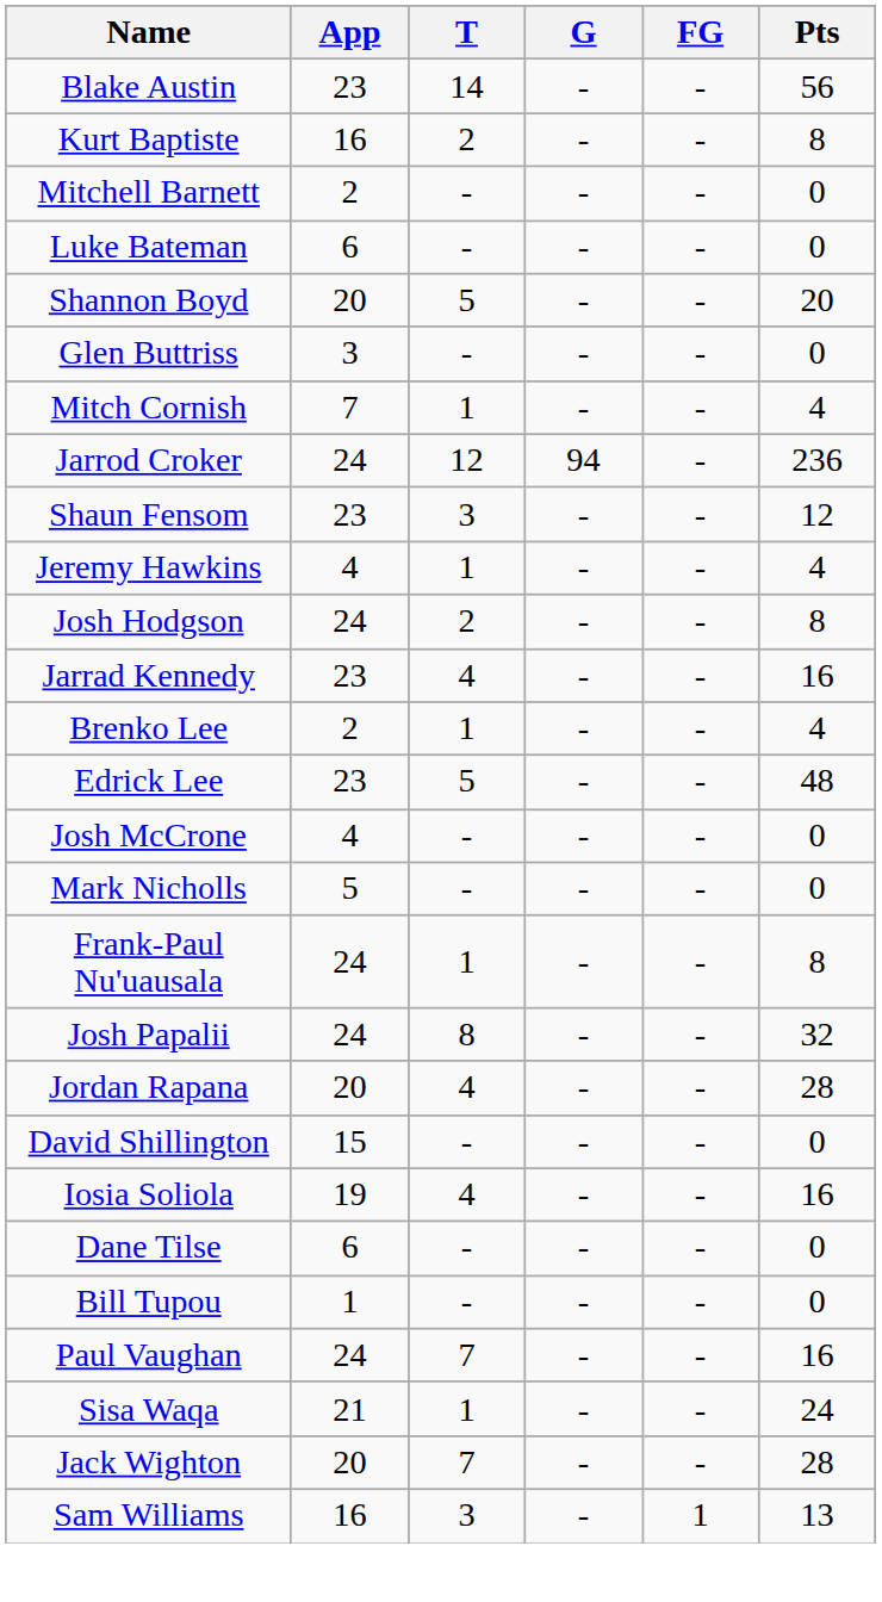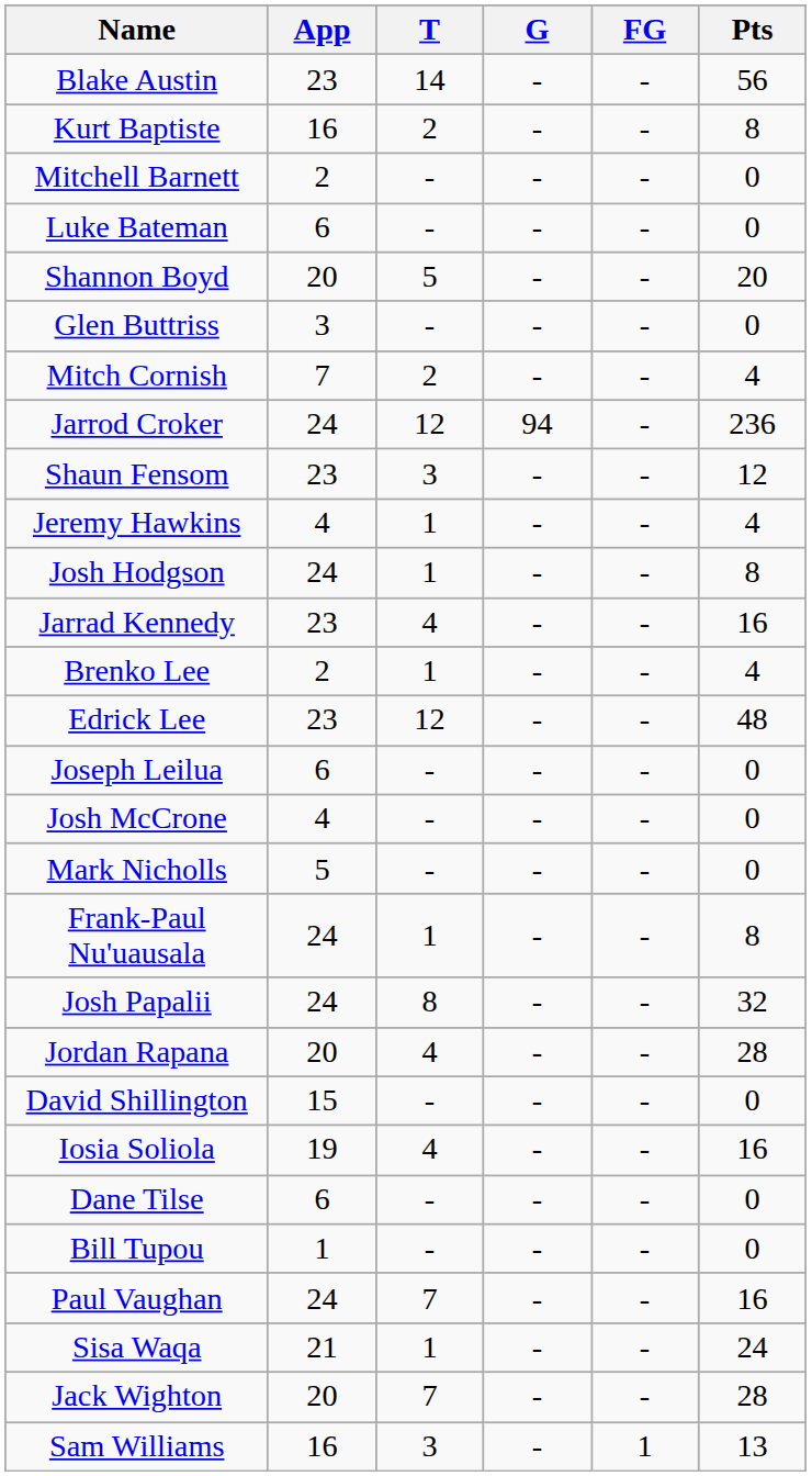 <table class="wikitable sortable" style="text-align: center;">
 <tr>
 <th style="width:8em">Name</th>
 <th style="width:3em"><a href='#'>App</a></th>
 <th style="width:3em"><a href='#'>T</a></th>
 <th style="width:3em"><a href='#'>G</a></th>
 <th style="width:3em"><a href='#'>FG</a></th>
 <th style="width:3em">Pts</th>
 </tr>
 <tr>
 <td><a href='#'>Blake Austin</a></td>
 <td>23</td>
 <td>14</td>
 <td>-</td>
 <td>-</td>
 <td>56</td>
 </tr>
 <tr>
 <td><a href='#'>Kurt Baptiste</a></td>
 <td>16</td>
 <td>2</td>
 <td>-</td>
 <td>-</td>
 <td>8</td>
 </tr>
 <tr>
 <td><a href='#'>Mitchell Barnett</a></td>
 <td>2</td>
 <td>-</td>
 <td>-</td>
 <td>-</td>
 <td>0</td>
 </tr>
 <tr>
 <td><a href='#'>Luke Bateman</a></td>
 <td>6</td>
 <td>-</td>
 <td>-</td>
 <td>-</td>
 <td>0</td>
 </tr>
 <tr>
 <td><a href='#'>Shannon Boyd</a></td>
 <td>20</td>
 <td>5</td>
 <td>-</td>
 <td>-</td>
 <td>20</td>
 </tr>
 <tr>
 <td><a href='#'>Glen Buttriss</a></td>
 <td>3</td>
 <td>-</td>
 <td>-</td>
 <td>-</td>
 <td>0</td>
 </tr>
 <tr>
 <td><a href='#'>Mitch Cornish</a></td>
 <td>7</td>
-<td>1</td>
+<td>2</td>
 <td>-</td>
 <td>-</td>
 <td>4</td>
 </tr>
 <tr>
 <td><a href='#'>Jarrod Croker</a></td>
 <td>24</td>
 <td>12</td>
 <td>94</td>
 <td>-</td>
 <td>236</td>
 </tr>
 <tr>
 <td><a href='#'>Shaun Fensom</a></td>
 <td>23</td>
 <td>3</td>
 <td>-</td>
 <td>-</td>
 <td>12</td>
 </tr>
 <tr>
 <td><a href='#'>Jeremy Hawkins</a></td>
 <td>4</td>
 <td>1</td>
 <td>-</td>
 <td>-</td>
 <td>4</td>
 </tr>
 <tr>
 <td><a href='#'>Josh Hodgson</a></td>
 <td>24</td>
-<td>2</td>
+<td>1</td>
 <td>-</td>
 <td>-</td>
 <td>8</td>
 </tr>
 <tr>
 <td><a href='#'>Jarrad Kennedy</a></td>
 <td>23</td>
 <td>4</td>
 <td>-</td>
 <td>-</td>
 <td>16</td>
 </tr>
 <tr>
 <td><a href='#'>Brenko Lee</a></td>
 <td>2</td>
 <td>1</td>
 <td>-</td>
 <td>-</td>
 <td>4</td>
 </tr>
 <tr>
 <td><a href='#'>Edrick Lee</a></td>
 <td>23</td>
-<td>5</td>
+<td>12</td>
 <td>-</td>
 <td>-</td>
 <td>48</td>
+</tr>
+<tr>
+<td><a href='#'>Joseph Leilua</a></td>
+<td>6</td>
+<td>-</td>
+<td>-</td>
+<td>-</td>
+<td>0</td>
 </tr>
 <tr>
 <td><a href='#'>Josh McCrone</a></td>
 <td>4</td>
 <td>-</td>
 <td>-</td>
 <td>-</td>
 <td>0</td>
 </tr>
 <tr>
 <td><a href='#'>Mark Nicholls</a></td>
 <td>5</td>
 <td>-</td>
 <td>-</td>
 <td>-</td>
 <td>0</td>
 </tr>
 <tr>
 <td><a href='#'>Frank-Paul Nu'uausala</a></td>
 <td>24</td>
 <td>1</td>
 <td>-</td>
 <td>-</td>
 <td>8</td>
 </tr>
 <tr>
 <td><a href='#'>Josh Papalii</a></td>
 <td>24</td>
 <td>8</td>
 <td>-</td>
 <td>-</td>
 <td>32</td>
 </tr>
 <tr>
 <td><a href='#'>Jordan Rapana</a></td>
 <td>20</td>
 <td>4</td>
 <td>-</td>
 <td>-</td>
 <td>28</td>
 </tr>
 <tr>
 <td><a href='#'>David Shillington</a></td>
 <td>15</td>
 <td>-</td>
 <td>-</td>
 <td>-</td>
 <td>0</td>
 </tr>
 <tr>
 <td><a href='#'>Iosia Soliola</a></td>
 <td>19</td>
 <td>4</td>
 <td>-</td>
 <td>-</td>
 <td>16</td>
 </tr>
 <tr>
 <td><a href='#'>Dane Tilse</a></td>
 <td>6</td>
 <td>-</td>
 <td>-</td>
 <td>-</td>
 <td>0</td>
 </tr>
 <tr>
 <td><a href='#'>Bill Tupou</a></td>
 <td>1</td>
 <td>-</td>
 <td>-</td>
 <td>-</td>
 <td>0</td>
 </tr>
 <tr>
 <td><a href='#'>Paul Vaughan</a></td>
 <td>24</td>
 <td>7</td>
 <td>-</td>
 <td>-</td>
 <td>16</td>
 </tr>
 <tr>
 <td><a href='#'>Sisa Waqa</a></td>
 <td>21</td>
 <td>1</td>
 <td>-</td>
 <td>-</td>
 <td>24</td>
 </tr>
 <tr>
 <td><a href='#'>Jack Wighton</a></td>
 <td>20</td>
 <td>7</td>
 <td>-</td>
 <td>-</td>
 <td>28</td>
 </tr>
 <tr>
 <td><a href='#'>Sam Williams</a></td>
 <td>16</td>
 <td>3</td>
 <td>-</td>
 <td>1</td>
 <td>13</td>
 </tr>
 </table>
